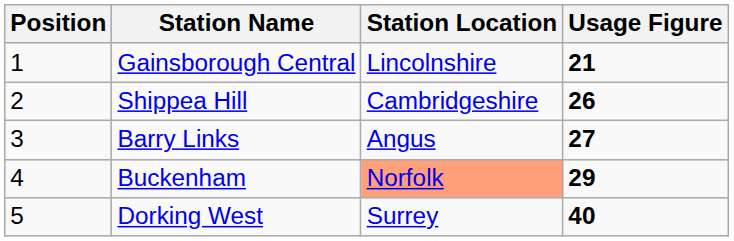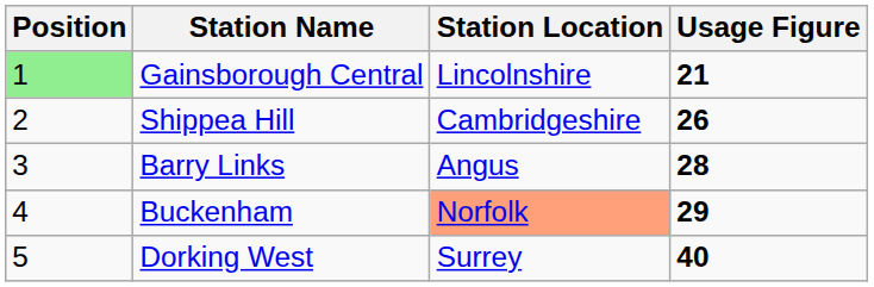 <table class="wikitable mw-collapsible">
 <tr>
 <th>Position</th>
 <th>Station Name</th>
 <th>Station Location</th>
 <th>Usage Figure</th>
 </tr>
 <tr>
-<td>1</td>
+<td style="background: lightgreen;">1</td>
 <td><a href='#'>Gainsborough Central</a></td>
 <td><a href='#'>Lincolnshire</a></td>
 <td><strong>21</strong></td>
 </tr>
 <tr>
 <td>2</td>
 <td><a href='#'>Shippea Hill</a></td>
 <td><a href='#'>Cambridgeshire</a></td>
 <td><strong>26</strong></td>
 </tr>
 <tr>
 <td>3</td>
 <td><a href='#'>Barry Links</a></td>
 <td><a href='#'>Angus</a></td>
-<td><strong>27</strong></td>
+<td><strong>28</strong></td>
 </tr>
 <tr>
 <td>4</td>
 <td><a href='#'>Buckenham</a></td>
 <td style="background: lightsalmon;"><a href='#'>Norfolk</a></td>
 <td><strong>29</strong></td>
 </tr>
 <tr>
 <td>5</td>
 <td><a href='#'>Dorking West</a></td>
 <td><a href='#'>Surrey</a></td>
 <td><strong>40</strong></td>
 </tr>
 </table>
